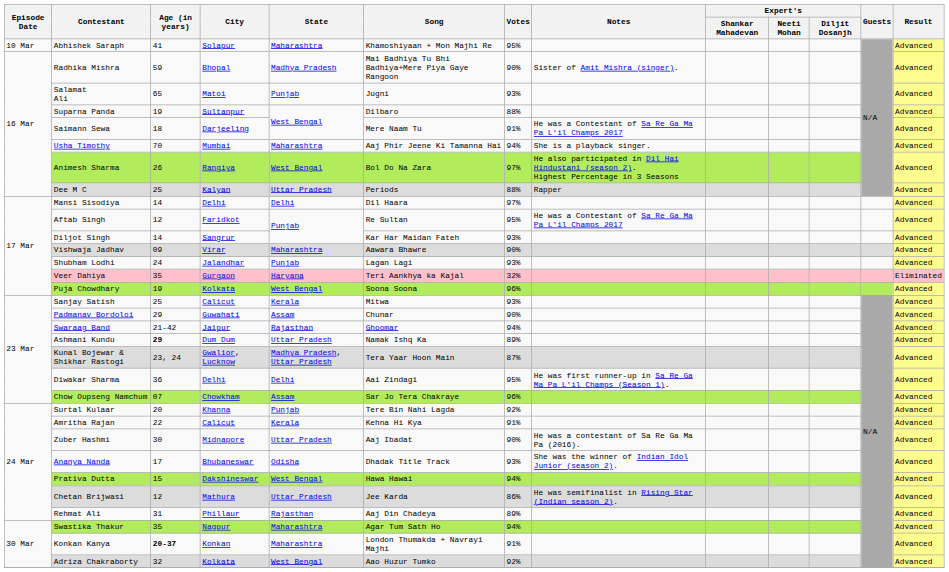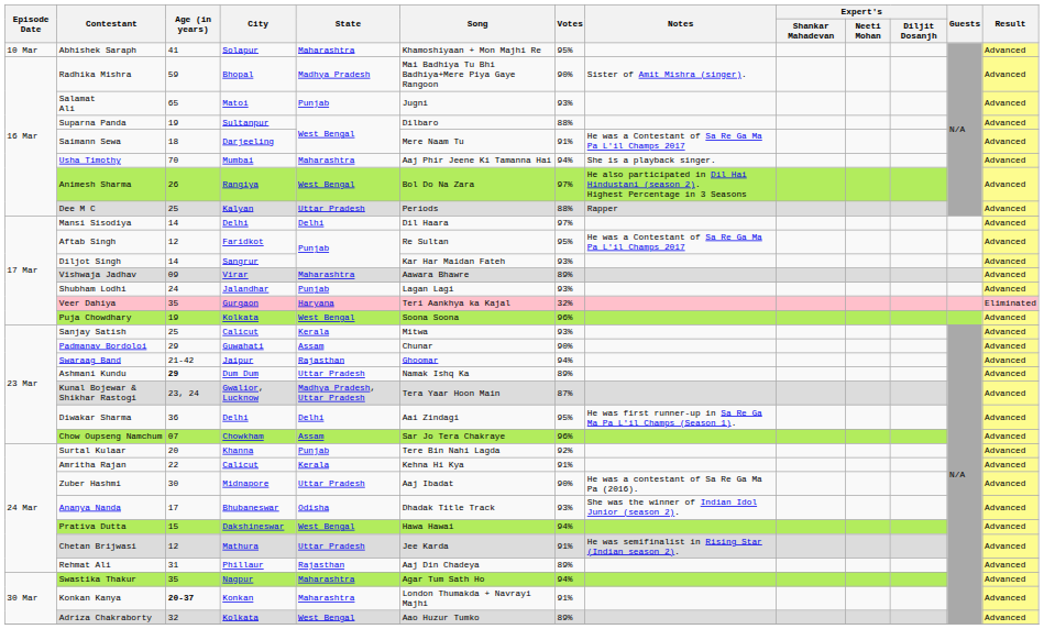 <table class="wikitable sortable mw-collapsible" style="font-size: 80%;">
 <tr>
 <th rowspan="2">Episode Date</th>
 <th rowspan="2">Contestant</th>
 <th rowspan="2">Age (in years)</th>
 <th rowspan="2">City</th>
 <th rowspan="2">State</th>
 <th rowspan="2">Song</th>
 <th rowspan="2">Votes</th>
 <th rowspan="2">Notes</th>
 <th colspan="3">Expert's</th>
 <th rowspan="2">Guests</th>
 <th rowspan="2">Result</th>
 </tr>
 <tr>
 <th>Shankar Mahadevan</th>
 <th>Neeti Mohan</th>
 <th>Diljit Dosanjh</th>
 </tr>
 <tr>
 <td>10 Mar</td>
 <td>Abhishek Saraph</td>
 <td>41</td>
 <td><a href='#'>Solapur</a></td>
 <td><a href='#'>Maharashtra</a></td>
 <td>Khamoshiyaan + Mon Majhi Re</td>
 <td>95%</td>
 <td></td>
 <td></td>
 <td></td>
 <td></td>
 <td rowspan="8" bgcolor="darkgray">N/A</td>
 <td bgcolor="#fdfc8f">Advanced</td>
 </tr>
 <tr>
 <td rowspan="7">16 Mar</td>
 <td>Radhika Mishra</td>
 <td>59</td>
 <td><a href='#'>Bhopal</a></td>
 <td><a href='#'>Madhya Pradesh</a></td>
 <td>Mai Badhiya Tu Bhi Badhiya+Mere Piya Gaye Rangoon</td>
 <td>90%</td>
 <td>Sister of <a href='#'>Amit Mishra (singer)</a>.</td>
 <td></td>
 <td></td>
 <td></td>
 <td bgcolor="#fdfc8f">Advanced</td>
 </tr>
 <tr>
 <td>Salamat<br>Ali</td>
 <td>65</td>
 <td><a href='#'>Matoi</a></td>
 <td><a href='#'>Punjab</a></td>
 <td>Jugni</td>
 <td>93%</td>
 <td></td>
 <td></td>
 <td></td>
 <td></td>
 <td bgcolor="#fdfc8f">Advanced</td>
 </tr>
 <tr>
 <td>Suparna Panda</td>
 <td>19</td>
 <td><a href='#'>Sultanpur</a></td>
 <td rowspan="2"><a href='#'>West Bengal</a></td>
 <td>Dilbaro</td>
 <td>88%</td>
 <td></td>
 <td></td>
 <td></td>
 <td></td>
 <td bgcolor="#fdfc8f">Advanced</td>
 </tr>
 <tr>
 <td>Saimann Sewa</td>
 <td>18</td>
 <td><a href='#'>Darjeeling</a></td>
 <td>Mere Naam Tu</td>
 <td>91%</td>
 <td>He was a Contestant of <a href='#'>Sa Re Ga Ma Pa L'il Champs 2017</a></td>
 <td></td>
 <td></td>
 <td></td>
 <td bgcolor="#fdfc8f">Advanced</td>
 </tr>
 <tr>
 <td><a href='#'>Usha Timothy</a></td>
 <td>70</td>
 <td><a href='#'>Mumbai</a></td>
 <td><a href='#'>Maharashtra</a></td>
 <td>Aaj Phir Jeene Ki Tamanna Hai</td>
 <td>94%</td>
 <td>She is a playback singer.</td>
 <td></td>
 <td></td>
 <td></td>
 <td bgcolor="#fdfc8f">Advanced</td>
 </tr>
 <tr>
 <td style="background-color:#B2EC5D;">Animesh Sharma</td>
 <td style="background-color:#B2EC5D;">26</td>
 <td style="background-color:#B2EC5D;"><a href='#'>Rangiya</a></td>
 <td style="background-color:#B2EC5D;"><a href='#'>West Bengal</a></td>
 <td style="background-color:#B2EC5D;">Bol Do Na Zara</td>
 <td style="background-color:#B2EC5D;">97%</td>
 <td style="background-color:#B2EC5D;">He also participated in <a href='#'>Dil Hai Hindustani (season 2)</a>.<br>Highest Percentage in 3 Seasons</td>
 <td style="background-color:#B2EC5D;"></td>
 <td style="background-color:#B2EC5D;"></td>
 <td style="background-color:#B2EC5D;"></td>
 <td bgcolor="#fdfc8f">Advanced</td>
 </tr>
 <tr>
 <td style="background-color:#DCDCDC;">Dee M C</td>
 <td style="background-color:#DCDCDC;">25</td>
 <td style="background-color:#DCDCDC;"><a href='#'>Kalyan</a></td>
 <td style="background-color:#DCDCDC;"><a href='#'>Uttar Pradesh</a></td>
 <td style="background-color:#DCDCDC;">Periods</td>
 <td style="background-color:#DCDCDC;">88%</td>
 <td style="background-color:#DCDCDC;">Rapper</td>
 <td style="background-color:#DCDCDC;"></td>
 <td style="background-color:#DCDCDC;"></td>
 <td style="background-color:#DCDCDC;"></td>
 <td bgcolor="#fdfc8f">Advanced</td>
 </tr>
 <tr>
 <td rowspan="7">17 Mar</td>
 <td>Mansi Sisodiya</td>
 <td>14</td>
 <td><a href='#'>Delhi</a></td>
 <td><a href='#'>Delhi</a></td>
 <td>Dil Haara</td>
 <td>97%</td>
 <td></td>
 <td></td>
 <td></td>
 <td></td>
 <td></td>
 <td bgcolor="#fdfc8f">Advanced</td>
 </tr>
 <tr>
 <td>Aftab Singh</td>
 <td>12</td>
 <td><a href='#'>Faridkot</a></td>
 <td rowspan="2"><a href='#'>Punjab</a></td>
 <td>Re Sultan</td>
 <td>95%</td>
 <td>He was a Contestant of <a href='#'>Sa Re Ga Ma Pa L'il Champs 2017</a></td>
 <td></td>
 <td></td>
 <td></td>
 <td></td>
 <td bgcolor="#fdfc8f">Advanced</td>
 </tr>
 <tr>
 <td>Diljot Singh</td>
 <td>14</td>
 <td><a href='#'>Sangrur</a></td>
 <td>Kar Har Maidan Fateh</td>
 <td>93%</td>
 <td></td>
 <td></td>
 <td></td>
 <td></td>
 <td></td>
 <td bgcolor="#fdfc8f">Advanced</td>
 </tr>
 <tr>
 <td style="background-color:#DCDCDC;">Vishwaja Jadhav</td>
 <td style="background-color:#DCDCDC;">09</td>
 <td style="background-color:#DCDCDC;"><a href='#'>Virar</a></td>
 <td style="background-color:#DCDCDC;"><a href='#'>Maharashtra</a></td>
 <td style="background-color:#DCDCDC;">Aawara Bhawre</td>
-<td style="background-color:#DCDCDC;">90%</td>
+<td style="background-color:#DCDCDC;">89%</td>
 <td style="background-color:#DCDCDC;"></td>
 <td style="background-color:#DCDCDC;"></td>
 <td style="background-color:#DCDCDC;"></td>
 <td style="background-color:#DCDCDC;"></td>
 <td style="background-color:#DCDCDC;"></td>
 <td bgcolor="#fdfc8f">Advanced</td>
 </tr>
 <tr>
 <td>Shubham Lodhi</td>
 <td>24</td>
 <td><a href='#'>Jalandhar</a></td>
 <td><a href='#'>Punjab</a></td>
 <td>Lagan Lagi</td>
 <td>93%</td>
 <td></td>
 <td></td>
 <td></td>
 <td></td>
 <td></td>
 <td bgcolor="#fdfc8f">Advanced</td>
 </tr>
 <tr>
 <td style="background-color:#FFC0CB;">Veer Dahiya</td>
 <td style="background-color:#FFC0CB;">35</td>
 <td style="background-color:#FFC0CB;"><a href='#'>Gurgaon</a></td>
 <td style="background-color:#FFC0CB;"><a href='#'>Haryana</a></td>
 <td style="background-color:#FFC0CB;">Teri Aankhya ka Kajal</td>
 <td style="background-color:#FFC0CB;">32%</td>
 <td style="background-color:#FFC0CB;"></td>
 <td style="background-color:#FFC0CB;"></td>
 <td style="background-color:#FFC0CB;"></td>
 <td style="background-color:#FFC0CB;"></td>
 <td style="background-color:#FFC0CB;"></td>
 <td bgcolor ="#FFC0CB">Eliminated</td>
 </tr>
 <tr>
 <td style="background-color:#B2EC5D;">Puja Chowdhary</td>
 <td style="background-color:#B2EC5D;">19</td>
 <td style="background-color:#B2EC5D;"><a href='#'>Kolkata</a></td>
 <td style="background-color:#B2EC5D;"><a href='#'>West Bengal</a></td>
 <td style="background-color:#B2EC5D;">Soona Soona</td>
 <td style="background-color:#B2EC5D;">96%</td>
 <td style="background-color:#B2EC5D;"></td>
 <td style="background-color:#B2EC5D;"></td>
 <td style="background-color:#B2EC5D;"></td>
 <td style="background-color:#B2EC5D;"></td>
 <td style="background-color:#B2EC5D;"></td>
 <td bgcolor="#fdfc8f">Advanced</td>
 </tr>
 <tr>
 <td rowspan="7">23 Mar</td>
 <td>Sanjay Satish</td>
 <td>25</td>
 <td><a href='#'>Calicut</a></td>
 <td><a href='#'>Kerala</a></td>
 <td>Mitwa</td>
 <td>93%</td>
 <td></td>
 <td></td>
 <td></td>
 <td></td>
 <td rowspan="17" bgcolor="darkgray">N/A</td>
 <td bgcolor="#fdfc8f">Advanced</td>
 </tr>
 <tr>
 <td><a href='#'>Padmanav Bordoloi</a></td>
 <td>29</td>
 <td><a href='#'>Guwahati</a></td>
 <td><a href='#'>Assam</a></td>
 <td>Chunar</td>
 <td>90%</td>
 <td></td>
 <td></td>
 <td></td>
 <td></td>
 <td bgcolor="#fdfc8f">Advanced</td>
 </tr>
 <tr>
 <td><a href='#'>Swaraag Band</a></td>
 <td>21-42</td>
 <td><a href='#'>Jaipur</a></td>
 <td><a href='#'>Rajasthan</a></td>
 <td><a href='#'>Ghoomar</a></td>
 <td>94%</td>
 <td></td>
 <td></td>
 <td></td>
 <td></td>
 <td bgcolor="#fdfc8f">Advanced</td>
 </tr>
 <tr>
 <td>Ashmani Kundu</td>
 <td><strong>29</strong></td>
 <td><a href='#'>Dum Dum</a></td>
 <td><a href='#'>Uttar Pradesh</a></td>
 <td>Namak Ishq Ka</td>
 <td>89%</td>
 <td></td>
 <td></td>
 <td></td>
 <td></td>
 <td bgcolor="#fdfc8f">Advanced</td>
 </tr>
 <tr>
 <td style="background-color:#DCDCDC;">Kunal Bojewar & Shikhar Rastogi</td>
 <td style="background-color:#DCDCDC;">23, 24</td>
 <td style="background-color:#DCDCDC;"><a href='#'>Gwalior</a>, <a href='#'>Lucknow</a></td>
 <td style="background-color:#DCDCDC;"><a href='#'>Madhya Pradesh</a>, <a href='#'>Uttar Pradesh</a></td>
 <td style="background-color:#DCDCDC;">Tera Yaar Hoon Main</td>
 <td style="background-color:#DCDCDC;">87%</td>
 <td style="background-color:#DCDCDC;"></td>
 <td style="background-color:#DCDCDC;"></td>
 <td style="background-color:#DCDCDC;"></td>
 <td style="background-color:#DCDCDC;"></td>
 <td bgcolor="#fdfc8f">Advanced</td>
 </tr>
 <tr>
 <td>Diwakar Sharma</td>
 <td>36</td>
 <td><a href='#'>Delhi</a></td>
 <td><a href='#'>Delhi</a></td>
 <td>Aai Zindagi</td>
 <td>95%</td>
 <td>He was first runner-up in <a href='#'>Sa Re Ga Ma Pa L'il Champs (Season 1)</a>.</td>
 <td></td>
 <td></td>
 <td></td>
 <td bgcolor="#fdfc8f">Advanced</td>
 </tr>
 <tr>
 <td style="background-color:#B2EC5D;">Chow Oupseng Namchum</td>
 <td style="background-color:#B2EC5D;">07</td>
 <td style="background-color:#B2EC5D;"><a href='#'>Chowkham</a></td>
 <td style="background-color:#B2EC5D;"><a href='#'>Assam</a></td>
 <td style="background-color:#B2EC5D;">Sar Jo Tera Chakraye</td>
 <td style="background-color:#B2EC5D;">96%</td>
 <td style="background-color:#B2EC5D;"></td>
 <td style="background-color:#B2EC5D;"></td>
 <td style="background-color:#B2EC5D;"></td>
 <td style="background-color:#B2EC5D;"></td>
 <td bgcolor="#fdfc8f">Advanced</td>
 </tr>
 <tr>
 <td rowspan="7">24 Mar</td>
 <td>Surtal Kulaar</td>
 <td>20</td>
 <td><a href='#'>Khanna</a></td>
 <td><a href='#'>Punjab</a></td>
 <td>Tere Bin Nahi Lagda</td>
 <td>92%</td>
 <td></td>
 <td></td>
 <td></td>
 <td></td>
 <td bgcolor="#fdfc8f">Advanced</td>
 </tr>
 <tr>
 <td>Amritha Rajan</td>
 <td>22</td>
 <td><a href='#'>Calicut</a></td>
 <td><a href='#'>Kerala</a></td>
 <td>Kehna Hi Kya</td>
 <td>91%</td>
 <td></td>
 <td></td>
 <td></td>
 <td></td>
 <td bgcolor="#fdfc8f">Advanced</td>
 </tr>
 <tr>
 <td>Zuber Hashmi</td>
 <td>30</td>
 <td><a href='#'>Midnapore</a></td>
 <td><a href='#'>Uttar Pradesh</a></td>
 <td>Aaj Ibadat</td>
 <td>90%</td>
 <td>He was a contestant of Sa Re Ga Ma Pa (2016).</td>
 <td></td>
 <td></td>
 <td></td>
 <td bgcolor="#fdfc8f">Advanced</td>
 </tr>
 <tr>
 <td><a href='#'>Ananya Nanda</a></td>
 <td>17</td>
 <td><a href='#'>Bhubaneswar</a></td>
 <td><a href='#'>Odisha</a></td>
 <td>Dhadak Title Track</td>
 <td>93%</td>
 <td>She was the winner of <a href='#'>Indian Idol Junior (season 2)</a>.</td>
 <td></td>
 <td></td>
 <td></td>
 <td bgcolor="#fdfc8f">Advanced</td>
 </tr>
 <tr>
 <td style="background-color:#B2EC5D;">Prativa Dutta</td>
 <td style="background-color:#B2EC5D;">15</td>
 <td style="background-color:#B2EC5D;"><a href='#'>Dakshineswar</a></td>
 <td style="background-color:#B2EC5D;"><a href='#'>West Bengal</a></td>
 <td style="background-color:#B2EC5D;">Hawa Hawai</td>
 <td style="background-color:#B2EC5D;">94%</td>
 <td style="background-color:#B2EC5D;"></td>
 <td style="background-color:#B2EC5D;"></td>
 <td style="background-color:#B2EC5D;"></td>
 <td style="background-color:#B2EC5D;"></td>
 <td bgcolor="#fdfc8f">Advanced</td>
 </tr>
 <tr>
 <td style="background-color:#DCDCDC;">Chetan Brijwasi</td>
 <td style="background-color:#DCDCDC;">12</td>
 <td style="background-color:#DCDCDC;"><a href='#'>Mathura</a></td>
 <td style="background-color:#DCDCDC;"><a href='#'>Uttar Pradesh</a></td>
 <td style="background-color:#DCDCDC;">Jee Karda</td>
-<td style="background-color:#DCDCDC;">86%</td>
+<td style="background-color:#DCDCDC;">91%</td>
 <td style="background-color:#DCDCDC;">He was semifinalist in <a href='#'>Rising Star (Indian season 2)</a>.</td>
 <td style="background-color:#DCDCDC;"></td>
 <td style="background-color:#DCDCDC;"></td>
 <td style="background-color:#DCDCDC;"></td>
 <td bgcolor="#fdfc8f">Advanced</td>
 </tr>
 <tr>
 <td>Rehmat Ali</td>
 <td>31</td>
 <td><a href='#'>Phillaur</a></td>
 <td><a href='#'>Rajasthan</a></td>
 <td>Aaj Din Chadeya</td>
 <td>89%</td>
 <td></td>
 <td></td>
 <td></td>
 <td></td>
 <td bgcolor="#fdfc8f">Advanced</td>
 </tr>
 <tr>
 <td rowspan="3">30 Mar</td>
 <td style="background-color:#B2EC5D;">Swastika Thakur</td>
 <td style="background-color:#B2EC5D;">35</td>
 <td style="background-color:#B2EC5D;"><a href='#'>Nagpur</a></td>
 <td style="background-color:#B2EC5D;"><a href='#'>Maharashtra</a></td>
 <td style="background-color:#B2EC5D;">Agar Tum Sath Ho</td>
 <td style="background-color:#B2EC5D;">94%</td>
 <td style="background-color:#B2EC5D;"></td>
 <td style="background-color:#B2EC5D;"></td>
 <td style="background-color:#B2EC5D;"></td>
 <td style="background-color:#B2EC5D;"></td>
 <td bgcolor="#fdfc8f">Advanced</td>
 </tr>
 <tr>
 <td>Konkan Kanya</td>
 <td><strong>20-37</strong></td>
 <td><a href='#'>Konkan</a></td>
 <td><a href='#'>Maharashtra</a></td>
 <td>London Thumakda + Navrayi Majhi</td>
 <td>91%</td>
 <td></td>
 <td></td>
 <td></td>
 <td></td>
 <td bgcolor="#fdfc8f">Advanced</td>
 </tr>
 <tr>
 <td style="background-color:#DCDCDC;">Adriza Chakraborty</td>
 <td style="background-color:#DCDCDC;">32</td>
 <td style="background-color:#DCDCDC;"><a href='#'>Kolkata</a></td>
 <td style="background-color:#DCDCDC;"><a href='#'>West Bengal</a></td>
 <td style="background-color:#DCDCDC;">Aao Huzur Tumko</td>
-<td style="background-color:#DCDCDC;">92%</td>
+<td style="background-color:#DCDCDC;">89%</td>
 <td style="background-color:#DCDCDC;"></td>
 <td style="background-color:#DCDCDC;"></td>
 <td style="background-color:#DCDCDC;"></td>
 <td style="background-color:#DCDCDC;"></td>
 <td bgcolor="#fdfc8f">Advanced</td>
 </tr>
 <tr>
 </tr>
 </table>
